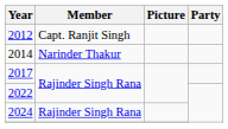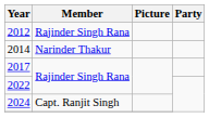 <table class="wikitable sortable">
 <tr>
 <th>Year</th>
 <th>Member</th>
 <th>Picture</th>
 <th colspan="2">Party</th>
 </tr>
 <tr>
 <td><a href='#'>2012</a></td>
-<td>Capt. Ranjit Singh</td>
+<td><a href='#'>Rajinder Singh Rana</a></td>
 <td></td>
 <td></td>
 </tr>
 <tr>
 <td>2014</td>
 <td><a href='#'>Narinder Thakur</a></td>
 <td></td>
 <td></td>
 </tr>
 <tr>
 <td><a href='#'>2017</a></td>
 <td rowspan="2"><a href='#'>Rajinder Singh Rana</a></td>
 <td rowspan="2"></td>
 <td></td>
 </tr>
 <tr>
 <td><a href='#'>2022</a></td>
 </tr>
 <tr>
 <td><a href='#'>2024</a></td>
-<td><a href='#'>Rajinder Singh Rana</a></td>
+<td>Capt. Ranjit Singh</td>
 <td></td>
 </tr>
 <tr>
 </tr>
 </table>
